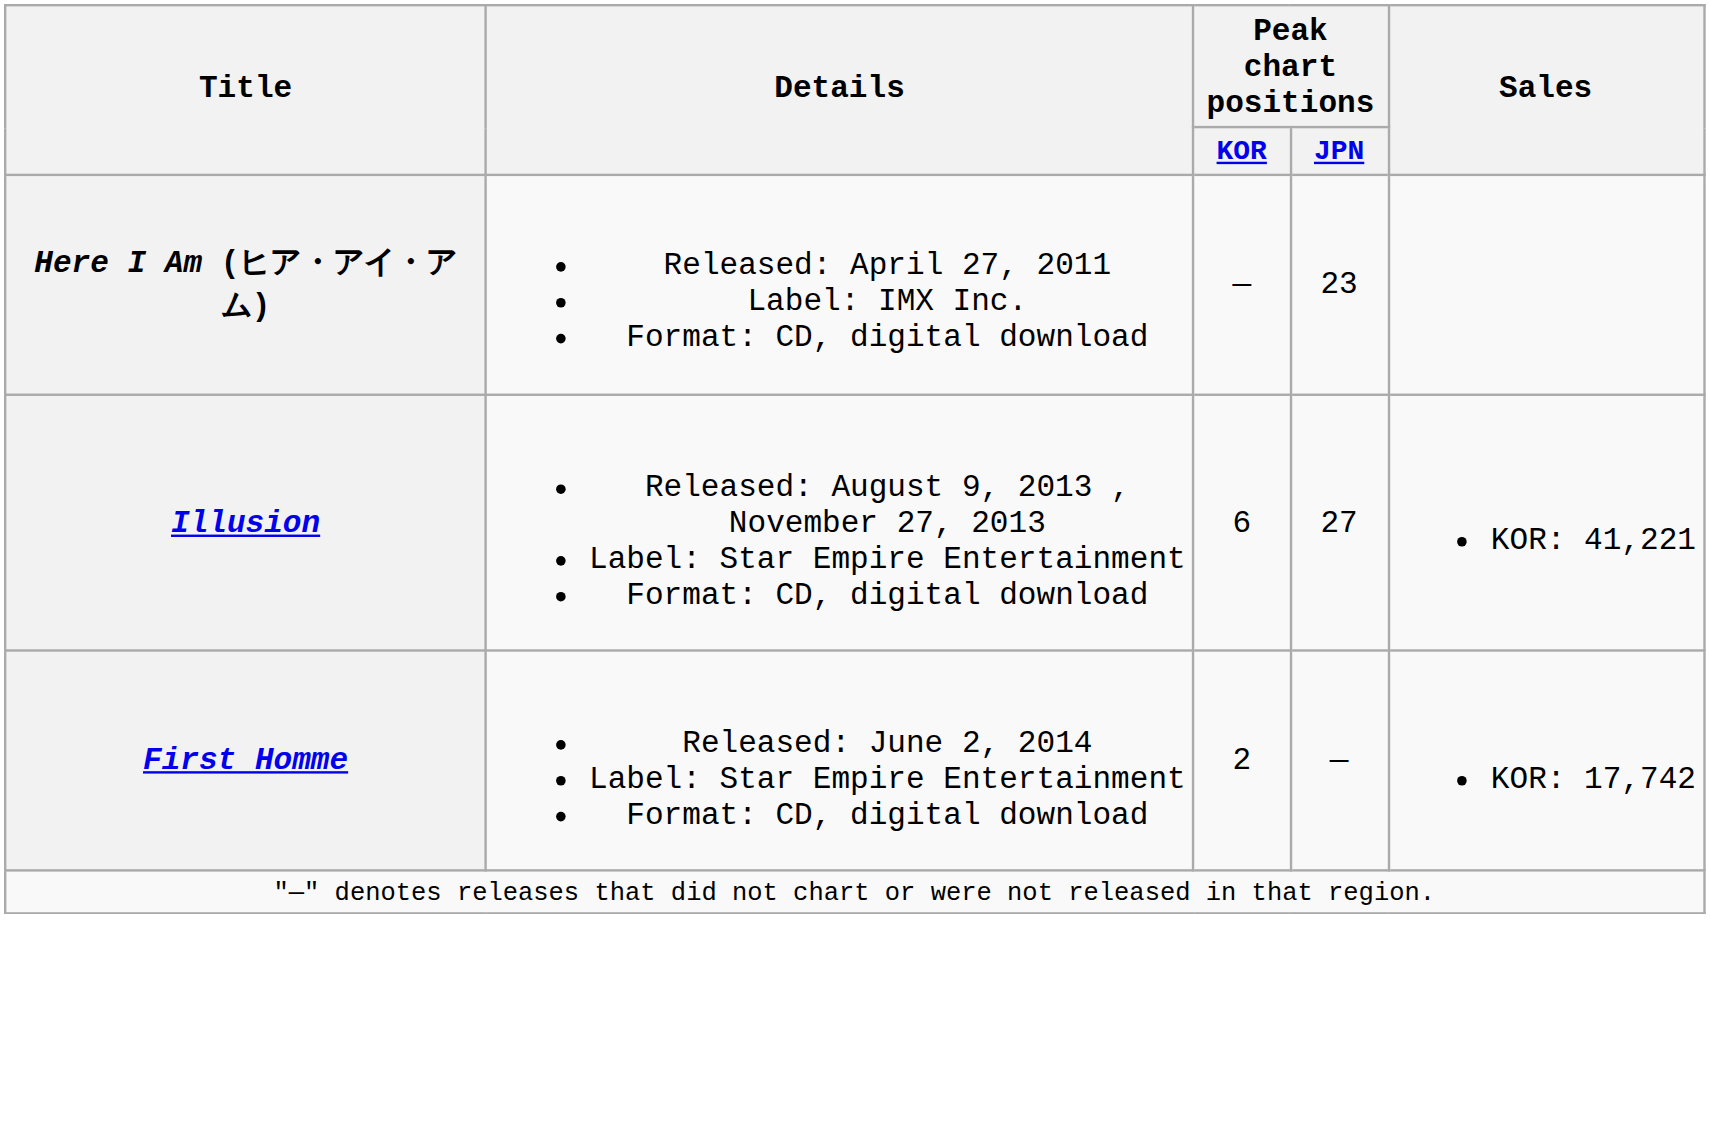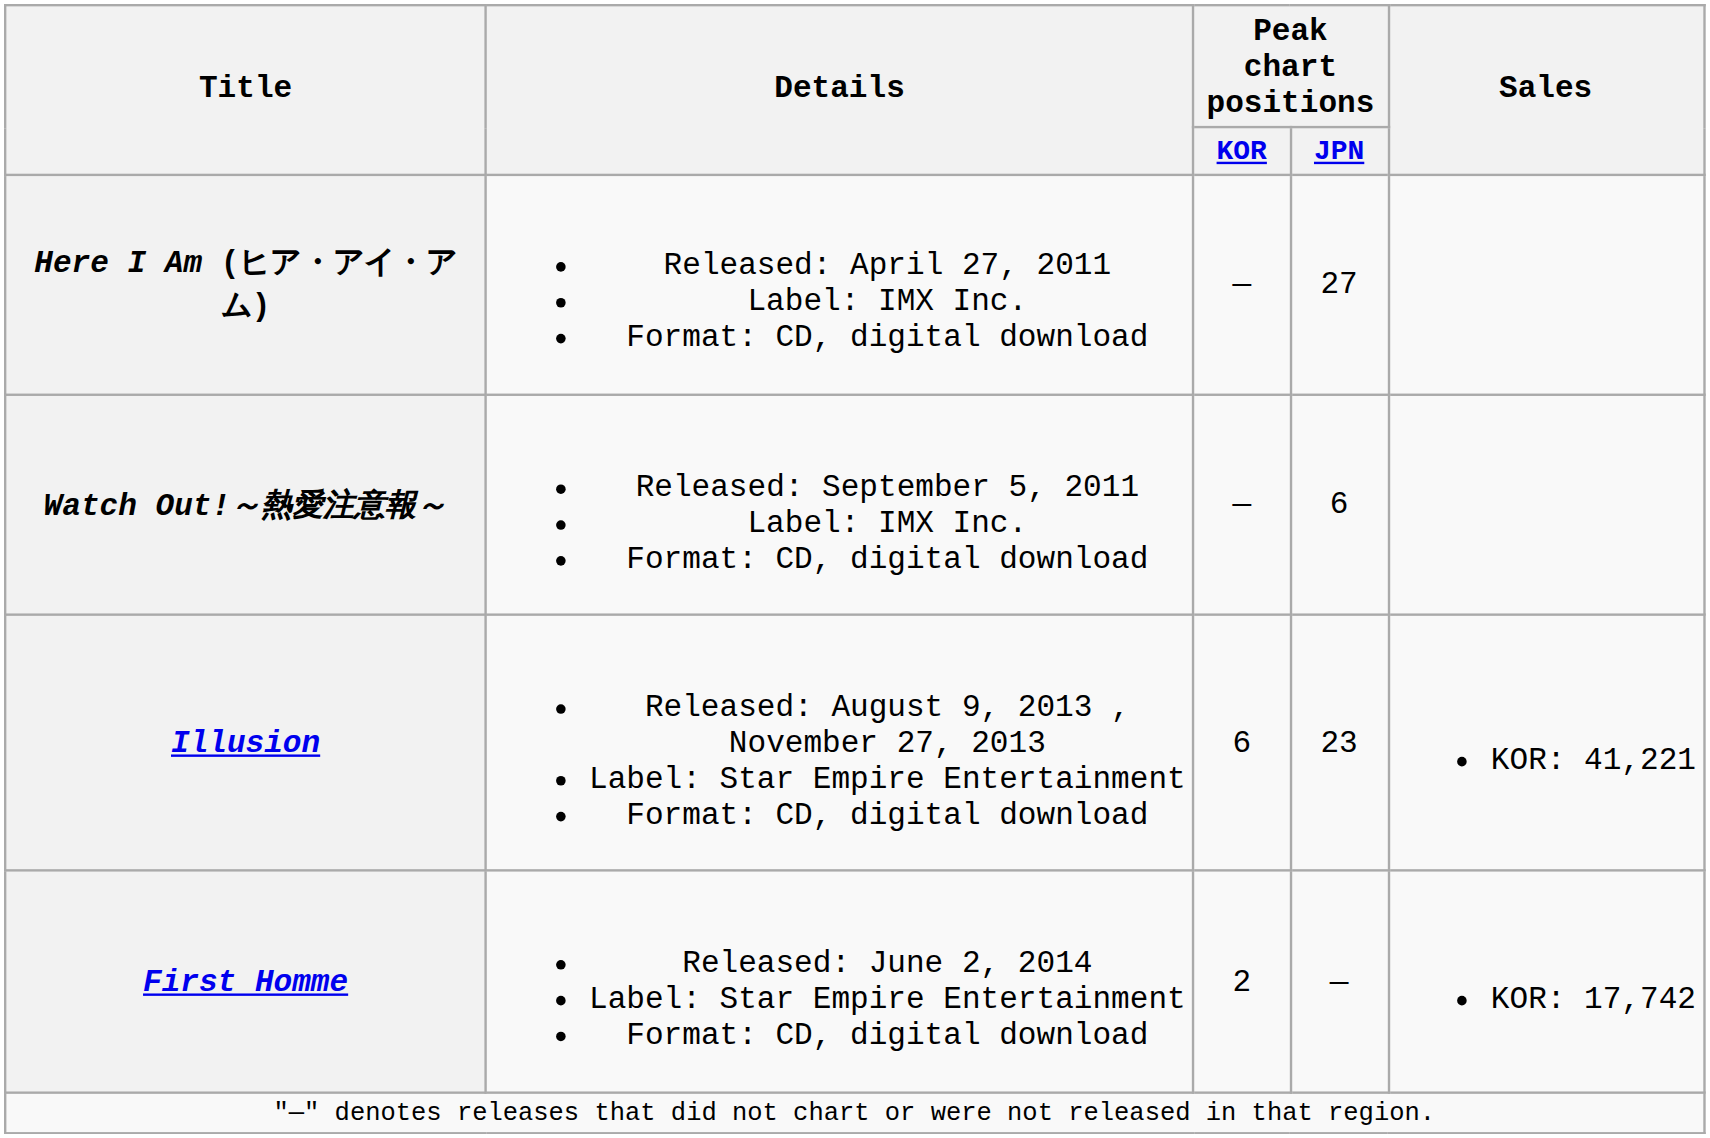 <table class="wikitable plainrowheaders" style="text-align:center;">
 <tr>
 <th scope="col" rowspan="2" style="width:15em;">Title</th>
 <th scope="col" rowspan="2">Details</th>
 <th scope="col" colspan="2">Peak chart positions</th>
 <th scope="col" rowspan="2">Sales</th>
 </tr>
 <tr>
 <th scope="col" style="width:3em;font-size:90%"><a href='#'>KOR</a><br></th>
 <th scope="col" style="width:3em;font-size:90%"><a href='#'>JPN</a><br></th>
 </tr>
 <tr>
 <th scope="row"><em>Here I Am</em> (ヒア・アイ・アム)</th>
 <td><br><ul><li>Released: April 27, 2011 </li><li>Label: IMX Inc.</li><li>Format: CD, digital download</li></ul></td>
 <td>—</td>
-<td>23</td>
+<td>27</td>
+<td></td>
+</tr>
+<tr>
+<th scope="row"><em>Watch Out!～熱愛注意報～</em></th>
+<td><br><ul><li>Released: September 5, 2011 </li><li>Label: IMX Inc.</li><li>Format: CD, digital download</li></ul></td>
+<td>—</td>
+<td>6</td>
 <td></td>
 </tr>
 <tr>
 <th scope="row"><em><a href='#'>Illusion</a></em></th>
 <td><br><ul><li>Released: August 9, 2013 ,<br>November 27, 2013 </li><li>Label: Star Empire Entertainment</li><li>Format: CD, digital download</li></ul></td>
 <td>6</td>
-<td>27</td>
+<td>23</td>
 <td><br><ul><li>KOR: 41,221</li></ul></td>
 </tr>
 <tr>
 <th scope="row"><em><a href='#'>First Homme</a></em></th>
 <td><br><ul><li>Released: June 2, 2014 </li><li>Label: Star Empire Entertainment</li><li>Format: CD, digital download</li></ul></td>
 <td>2</td>
 <td>—</td>
 <td><br><ul><li>KOR: 17,742</li></ul></td>
 </tr>
 <tr>
 <td colspan="5" style="font-size:8pt;">"—" denotes releases that did not chart or were not released in that region.</td>
 </tr>
 </table>
